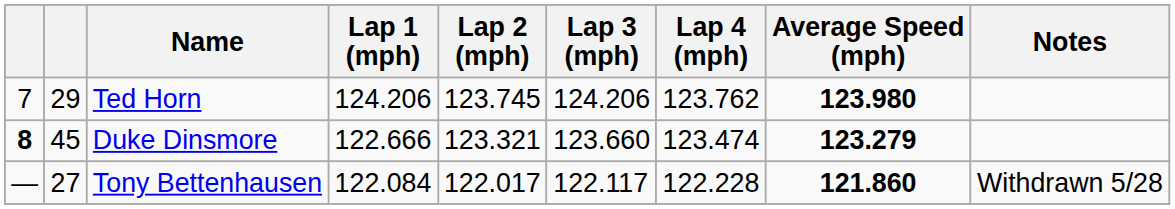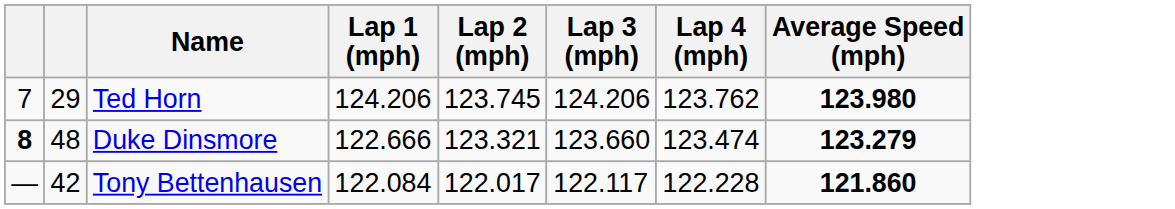 <table class="wikitable" style="font-size: 90%;">
 <tr align="center">
 <th></th>
 <th></th>
 <th>Name</th>
 <th>Lap 1<br>(mph)</th>
 <th>Lap 2<br>(mph)</th>
 <th>Lap 3<br>(mph)</th>
 <th>Lap 4<br>(mph)</th>
 <th>Average Speed<br>(mph)</th>
-<th>Notes</th>
 </tr>
 <tr>
 <td align=center>7</td>
 <td>29</td>
 <td> <a href='#'>Ted Horn</a></td>
 <td>124.206</td>
 <td>123.745</td>
 <td>124.206</td>
 <td>123.762</td>
 <td align=center><strong>123.980</strong></td>
-<td></td>
 </tr>
 <tr>
 <td align=center><strong>8</strong></td>
-<td>45</td>
+<td>48</td>
 <td> <a href='#'>Duke Dinsmore</a> <strong></strong></td>
 <td>122.666</td>
 <td>123.321</td>
 <td>123.660</td>
 <td>123.474</td>
 <td align=center><strong>123.279</strong></td>
-<td></td>
 </tr>
 <tr>
 <td align=center>—</td>
-<td>27</td>
+<td>42</td>
 <td> <a href='#'>Tony Bettenhausen</a> <strong></strong></td>
 <td>122.084</td>
 <td>122.017</td>
 <td>122.117</td>
 <td>122.228</td>
 <td align=center><strong>121.860</strong></td>
-<td>Withdrawn 5/28</td>
 </tr>
 </table>
